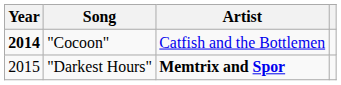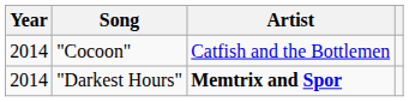 <table class="wikitable">
 <tr>
 <th>Year</th>
 <th>Song</th>
 <th>Artist</th>
 <th></th>
 </tr>
 <tr>
-<td><strong>2014</strong></td>
+<td>2014</td>
 <td>"Cocoon"</td>
 <td><a href='#'>Catfish and the Bottlemen</a></td>
 <td></td>
 </tr>
 <tr>
-<td>2015</td>
+<td>2014</td>
 <td>"Darkest Hours"</td>
 <td><strong>Memtrix and <a href='#'>Spor</a></strong></td>
 <td></td>
 </tr>
 </table>
